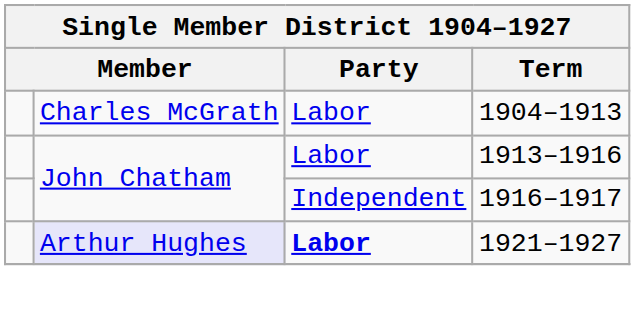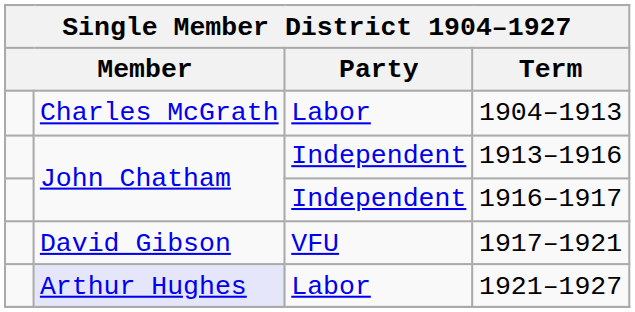 <table class="wikitable">
 <tr>
 <th colspan="4">Single Member District 1904–1927</th>
 </tr>
 <tr>
 <th colspan="2">Member</th>
 <th>Party</th>
 <th>Term</th>
 </tr>
 <tr>
 <td> </td>
 <td><a href='#'>Charles McGrath</a></td>
 <td><a href='#'>Labor</a></td>
 <td>1904–1913</td>
 </tr>
 <tr>
 <td> </td>
 <td rowspan="2"><a href='#'>John Chatham</a></td>
-<td><a href='#'>Labor</a></td>
+<td><a href='#'>Independent</a></td>
 <td>1913–1916</td>
 </tr>
 <tr>
 <td> </td>
 <td><a href='#'>Independent</a></td>
 <td>1916–1917</td>
 </tr>
 <tr>
 <td> </td>
+<td><a href='#'>David Gibson</a></td>
+<td><a href='#'>VFU</a></td>
+<td>1917–1921</td>
+</tr>
+<tr>
+<td> </td>
 <td style="background: lavender;"><a href='#'>Arthur Hughes</a></td>
-<td><strong><a href='#'>Labor</a></strong></td>
+<td><a href='#'>Labor</a></td>
 <td>1921–1927</td>
 </tr>
 <tr>
 </tr>
 </table>
